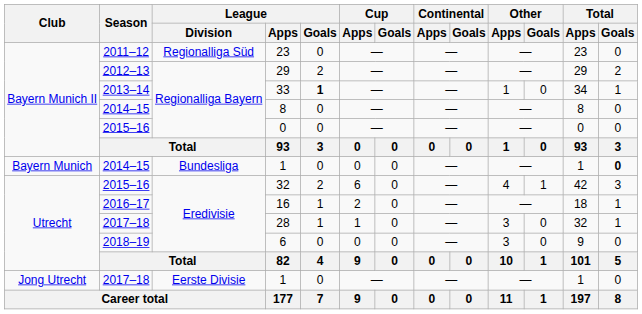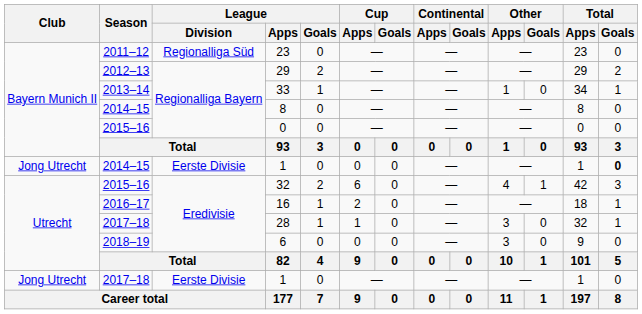 <table class="wikitable" style="text-align:center">
 <tr>
 <th rowspan="2">Club</th>
 <th rowspan="2">Season</th>
 <th colspan="3">League</th>
 <th colspan="2">Cup</th>
 <th colspan="2">Continental</th>
 <th colspan="2">Other</th>
 <th colspan="2">Total</th>
 </tr>
 <tr>
 <th>Division</th>
 <th>Apps</th>
 <th>Goals</th>
 <th>Apps</th>
 <th>Goals</th>
 <th>Apps</th>
 <th>Goals</th>
 <th>Apps</th>
 <th>Goals</th>
 <th>Apps</th>
 <th>Goals</th>
 </tr>
 <tr>
 <td rowspan="6"><a href='#'>Bayern Munich II</a></td>
 <td><a href='#'>2011–12</a></td>
 <td><a href='#'>Regionalliga Süd</a></td>
 <td>23</td>
 <td>0</td>
 <td colspan="2">—</td>
 <td colspan="2">—</td>
 <td colspan="2">—</td>
 <td>23</td>
 <td>0</td>
 </tr>
 <tr>
 <td><a href='#'>2012–13</a></td>
 <td rowspan=4><a href='#'>Regionalliga Bayern</a></td>
 <td>29</td>
 <td>2</td>
 <td colspan="2">—</td>
 <td colspan="2">—</td>
 <td colspan="2">—</td>
 <td>29</td>
 <td>2</td>
 </tr>
 <tr>
 <td><a href='#'>2013–14</a></td>
 <td>33</td>
-<td><strong>1</strong></td>
+<td>1</td>
 <td colspan="2">—</td>
 <td colspan="2">—</td>
 <td>1</td>
 <td>0</td>
 <td>34</td>
 <td>1</td>
 </tr>
 <tr>
 <td><a href='#'>2014–15</a></td>
 <td>8</td>
 <td>0</td>
 <td colspan="2">—</td>
 <td colspan="2">—</td>
 <td colspan="2">—</td>
 <td>8</td>
 <td>0</td>
 </tr>
 <tr>
 <td><a href='#'>2015–16</a></td>
 <td>0</td>
 <td>0</td>
 <td colspan="2">—</td>
 <td colspan="2">—</td>
 <td colspan="2">—</td>
 <td>0</td>
 <td>0</td>
 </tr>
 <tr>
 <th colspan="2">Total</th>
 <th>93</th>
 <th>3</th>
 <th>0</th>
 <th>0</th>
 <th>0</th>
 <th>0</th>
 <th>1</th>
 <th>0</th>
 <th>93</th>
 <th>3</th>
 </tr>
 <tr>
-<td><a href='#'>Bayern Munich</a></td>
+<td><a href='#'>Jong Utrecht</a></td>
 <td><a href='#'>2014–15</a></td>
-<td><a href='#'>Bundesliga</a></td>
+<td><a href='#'>Eerste Divisie</a></td>
 <td>1</td>
 <td>0</td>
 <td>0</td>
 <td>0</td>
 <td colspan="2">—</td>
 <td colspan="2">—</td>
 <td>1</td>
 <td><strong>0</strong></td>
 </tr>
 <tr>
 <td rowspan="5"><a href='#'>Utrecht</a></td>
 <td><a href='#'>2015–16</a></td>
 <td rowspan="4"><a href='#'>Eredivisie</a></td>
 <td>32</td>
 <td>2</td>
 <td>6</td>
 <td>0</td>
 <td colspan="2">—</td>
 <td>4</td>
 <td>1</td>
 <td>42</td>
 <td>3</td>
 </tr>
 <tr>
 <td><a href='#'>2016–17</a></td>
 <td>16</td>
 <td>1</td>
 <td>2</td>
 <td>0</td>
 <td colspan="2">—</td>
 <td colspan="2">—</td>
 <td>18</td>
 <td>1</td>
 </tr>
 <tr>
 <td><a href='#'>2017–18</a></td>
 <td>28</td>
 <td>1</td>
 <td>1</td>
 <td>0</td>
 <td colspan="2">—</td>
 <td>3</td>
 <td>0</td>
 <td>32</td>
 <td>1</td>
 </tr>
 <tr>
 <td><a href='#'>2018–19</a></td>
 <td>6</td>
 <td>0</td>
 <td>0</td>
 <td>0</td>
 <td colspan="2">—</td>
 <td>3</td>
 <td>0</td>
 <td>9</td>
 <td>0</td>
 </tr>
 <tr>
 <th colspan="2">Total</th>
 <th>82</th>
 <th>4</th>
 <th>9</th>
 <th>0</th>
 <th>0</th>
 <th>0</th>
 <th>10</th>
 <th>1</th>
 <th>101</th>
 <th>5</th>
 </tr>
 <tr>
 <td><a href='#'>Jong Utrecht</a></td>
 <td><a href='#'>2017–18</a></td>
 <td><a href='#'>Eerste Divisie</a></td>
 <td>1</td>
 <td>0</td>
 <td colspan="2">—</td>
 <td colspan="2">—</td>
 <td colspan="2">—</td>
 <td>1</td>
 <td>0</td>
 </tr>
 <tr>
 <th colspan="3">Career total</th>
 <th>177</th>
 <th>7</th>
 <th>9</th>
 <th>0</th>
 <th>0</th>
 <th>0</th>
 <th>11</th>
 <th>1</th>
 <th>197</th>
 <th>8</th>
 </tr>
 </table>
